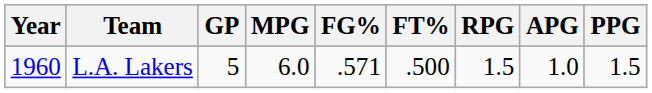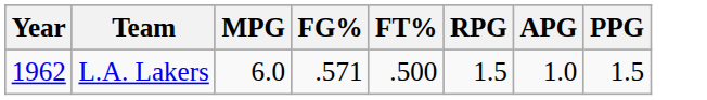 <table class="wikitable sortable" style="font-size:95%; text-align:right;">
 <tr>
 <th>Year</th>
 <th>Team</th>
-<th>GP</th>
 <th>MPG</th>
 <th>FG%</th>
 <th>FT%</th>
 <th>RPG</th>
 <th>APG</th>
 <th>PPG</th>
 </tr>
 <tr>
-<td style="text-align:left;"><a href='#'>1960</a></td>
+<td style="text-align:left;"><a href='#'>1962</a></td>
 <td style="text-align:left;"><a href='#'>L.A. Lakers</a></td>
-<td>5</td>
 <td>6.0</td>
 <td>.571</td>
 <td>.500</td>
 <td>1.5</td>
 <td>1.0</td>
 <td>1.5</td>
 </tr>
 </table>
